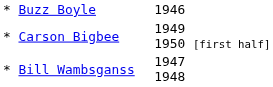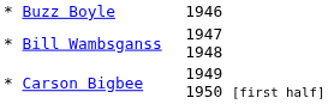 <table>
 <tr>
 <td>* <a href='#'>Buzz Boyle</a></td>
 <td>1946</td>
 </tr>
 <tr>
+<td>* <a href='#'>Bill Wambsganss</a>  </td>
+<td>1947<br>1948</td>
+</tr>
+<tr>
 <td>* <a href='#'>Carson Bigbee</a></td>
 <td>1949<br>1950 <small>[first half]</small></td>
 </tr>
 <tr>
-<td>* <a href='#'>Bill Wambsganss</a>  </td>
-<td>1947<br>1948</td>
-</tr>
-<tr>
 </tr>
 </table>
